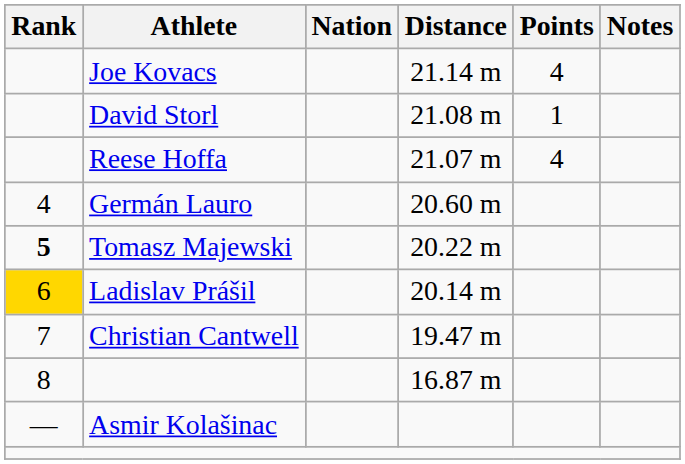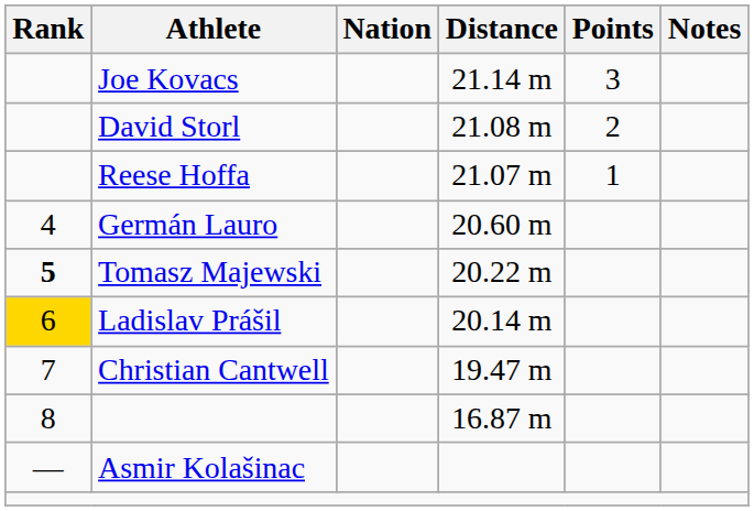 <table class="wikitable sortable" style="text-align:center;">
 <tr>
 <th scope="col" style="width: 10px;">Rank</th>
 <th scope="col">Athlete</th>
 <th scope="col">Nation</th>
 <th scope="col">Distance</th>
 <th scope="col">Points</th>
 <th scope="col">Notes</th>
 </tr>
 <tr>
 <td></td>
 <td align="left"><a href='#'>Joe Kovacs</a></td>
 <td align="left"></td>
 <td>21.14 m</td>
-<td>4</td>
+<td>3</td>
 <td></td>
 </tr>
 <tr>
 <td></td>
 <td align="left"><a href='#'>David Storl</a></td>
 <td align="left"></td>
 <td>21.08 m</td>
-<td>1</td>
+<td>2</td>
 <td></td>
 </tr>
 <tr>
 <td></td>
 <td align="left"><a href='#'>Reese Hoffa</a></td>
 <td align="left"></td>
 <td>21.07 m</td>
-<td>4</td>
+<td>1</td>
 <td></td>
 </tr>
 <tr>
 <td>4</td>
 <td align="left"><a href='#'>Germán Lauro</a></td>
 <td align="left"></td>
 <td>20.60 m</td>
 <td></td>
 <td></td>
 </tr>
 <tr>
 <td><strong>5</strong></td>
 <td align="left"><a href='#'>Tomasz Majewski</a></td>
 <td align="left"></td>
 <td>20.22 m</td>
 <td></td>
 <td></td>
 </tr>
 <tr>
 <td style="background: gold;">6</td>
 <td align="left"><a href='#'>Ladislav Prášil</a></td>
 <td align="left"></td>
 <td>20.14 m</td>
 <td></td>
 <td></td>
 </tr>
 <tr>
 <td>7</td>
 <td align="left"><a href='#'>Christian Cantwell</a></td>
 <td align="left"></td>
 <td>19.47 m</td>
 <td></td>
 <td></td>
 </tr>
 <tr>
 <td>8</td>
 <td align="left"></td>
 <td align="left"></td>
 <td>16.87 m</td>
 <td></td>
 <td></td>
 </tr>
 <tr>
 <td>—</td>
 <td align="left"><a href='#'>Asmir Kolašinac</a></td>
 <td align="left"></td>
 <td></td>
 <td></td>
 <td></td>
 </tr>
 <tr class="sortbottom">
 <td colspan="6"></td>
 </tr>
 </table>
